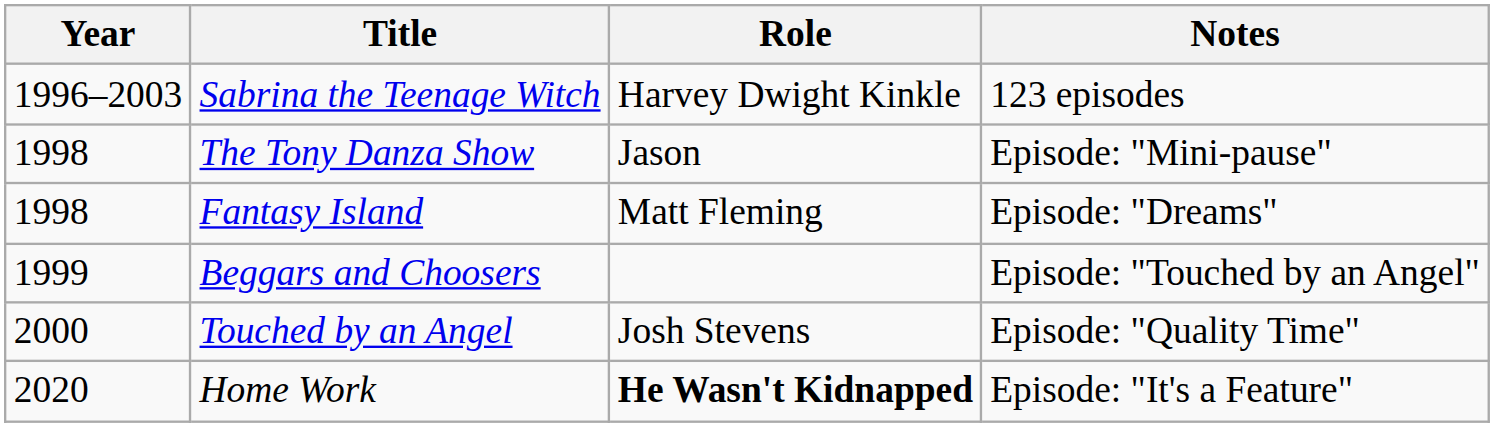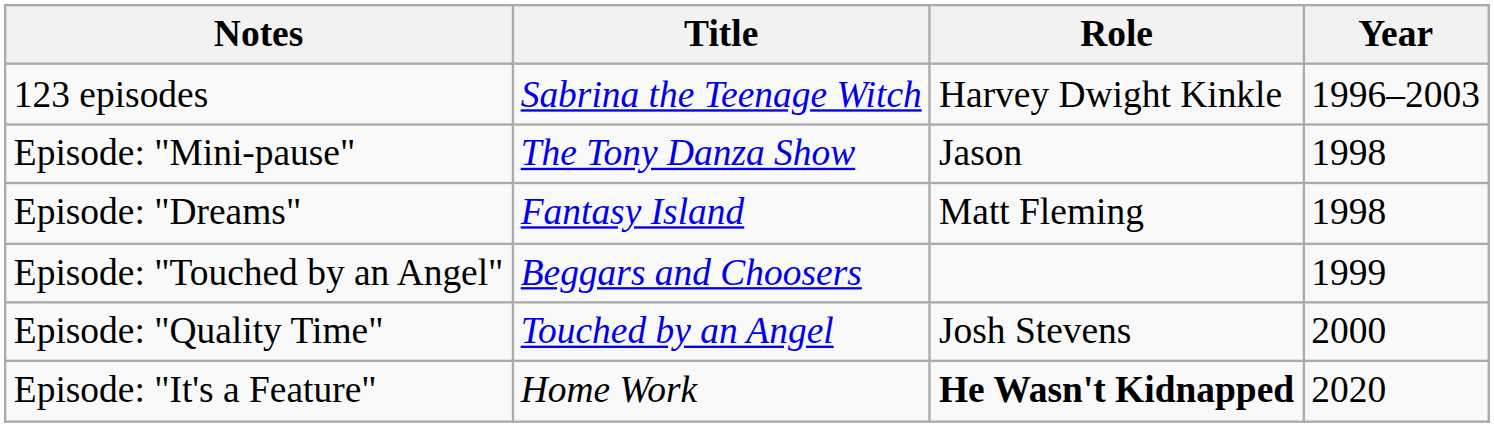 <table class="wikitable">
 <tr>
-<th>Year</th>
+<th>Notes</th>
 <th>Title</th>
 <th>Role</th>
-<th>Notes</th>
+<th>Year</th>
 </tr>
 <tr>
-<td>1996–2003</td>
+<td>123 episodes</td>
 <td><em><a href='#'>Sabrina the Teenage Witch</a></em></td>
 <td>Harvey Dwight Kinkle</td>
-<td>123 episodes</td>
+<td>1996–2003</td>
 </tr>
 <tr>
-<td>1998</td>
+<td>Episode: "Mini-pause"</td>
 <td><em><a href='#'>The Tony Danza Show</a></em></td>
 <td>Jason</td>
-<td>Episode: "Mini-pause"</td>
+<td>1998</td>
 </tr>
 <tr>
-<td>1998</td>
+<td>Episode: "Dreams"</td>
 <td><em><a href='#'>Fantasy Island</a></em></td>
 <td>Matt Fleming</td>
-<td>Episode: "Dreams"</td>
+<td>1998</td>
 </tr>
 <tr>
-<td>1999</td>
+<td>Episode: "Touched by an Angel"</td>
 <td><em><a href='#'>Beggars and Choosers</a></em></td>
 <td></td>
-<td>Episode: "Touched by an Angel"</td>
+<td>1999</td>
 </tr>
 <tr>
-<td>2000</td>
+<td>Episode: "Quality Time"</td>
 <td><em><a href='#'>Touched by an Angel</a></em></td>
 <td>Josh Stevens</td>
-<td>Episode: "Quality Time"</td>
+<td>2000</td>
 </tr>
 <tr>
-<td>2020</td>
+<td>Episode: "It's a Feature"</td>
 <td><em>Home Work</em></td>
 <td><strong>He Wasn't Kidnapped</strong></td>
-<td>Episode: "It's a Feature"</td>
+<td>2020</td>
 </tr>
 </table>
